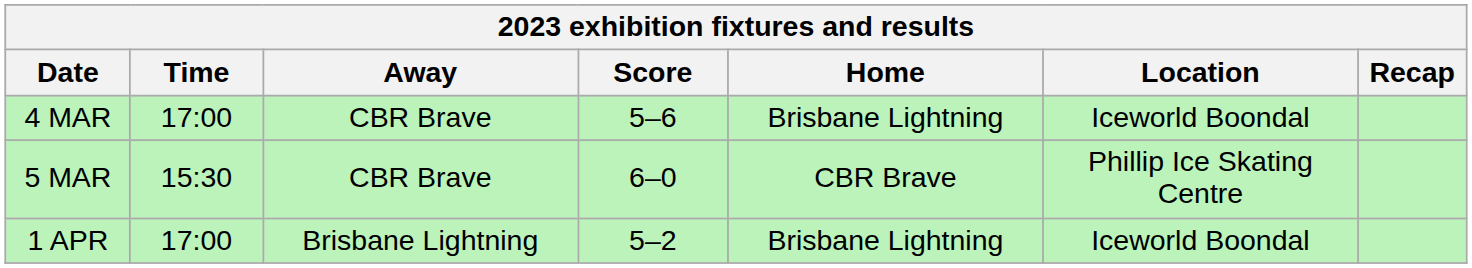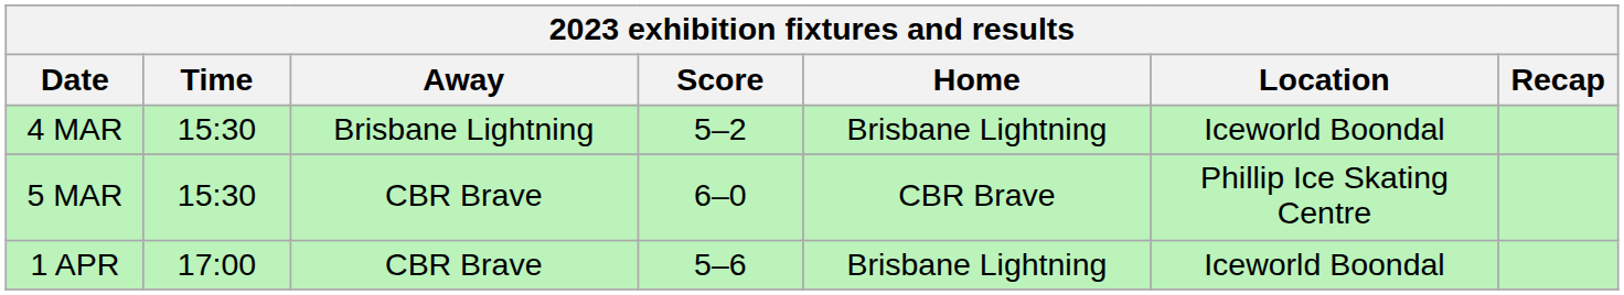 <table class="wikitable collapsible" width="65%" style="margin: 1em auto 1em auto">
 <tr>
 <th colspan="7">2023 exhibition fixtures and results</th>
 </tr>
 <tr>
 <th width="5%">Date</th>
 <th width="5%">Time</th>
 <th width="13%">Away</th>
 <th width="6%">Score</th>
 <th width="13%">Home</th>
 <th width="13%">Location</th>
 <th width="1%">Recap</th>
 </tr>
 <tr align="center" style="background:#BBF3BB">
 <td>4 MAR</td>
-<td>17:00</td>
-<td>CBR Brave</td>
-<td>5–6</td>
+<td>15:30</td>
+<td>Brisbane Lightning</td>
+<td>5–2</td>
 <td>Brisbane Lightning</td>
 <td>Iceworld Boondal</td>
 <td></td>
 </tr>
 <tr align="center" style="background:#BBF3BB">
 <td>5 MAR</td>
 <td>15:30</td>
 <td>CBR Brave</td>
 <td>6–0</td>
 <td>CBR Brave</td>
 <td>Phillip Ice Skating Centre</td>
 <td></td>
 </tr>
 <tr align="center" style="background:#BBF3BB">
 <td>1 APR</td>
 <td>17:00</td>
-<td>Brisbane Lightning</td>
-<td>5–2</td>
+<td>CBR Brave</td>
+<td>5–6</td>
 <td>Brisbane Lightning</td>
 <td>Iceworld Boondal</td>
 <td></td>
 </tr>
 </table>
